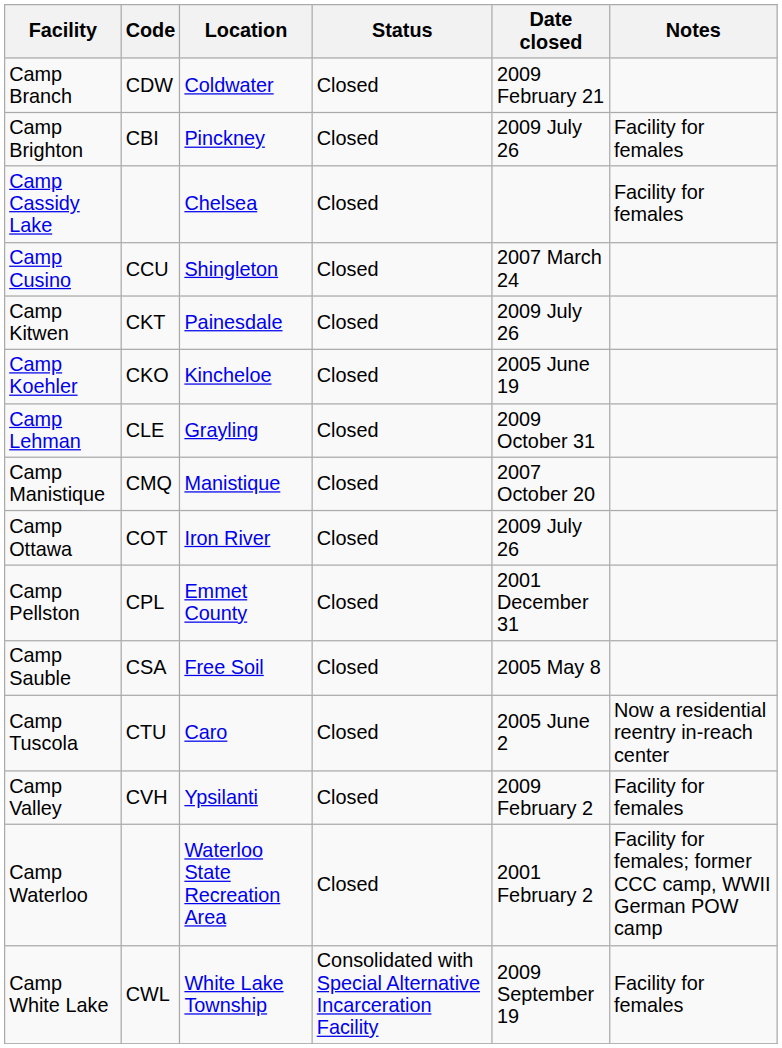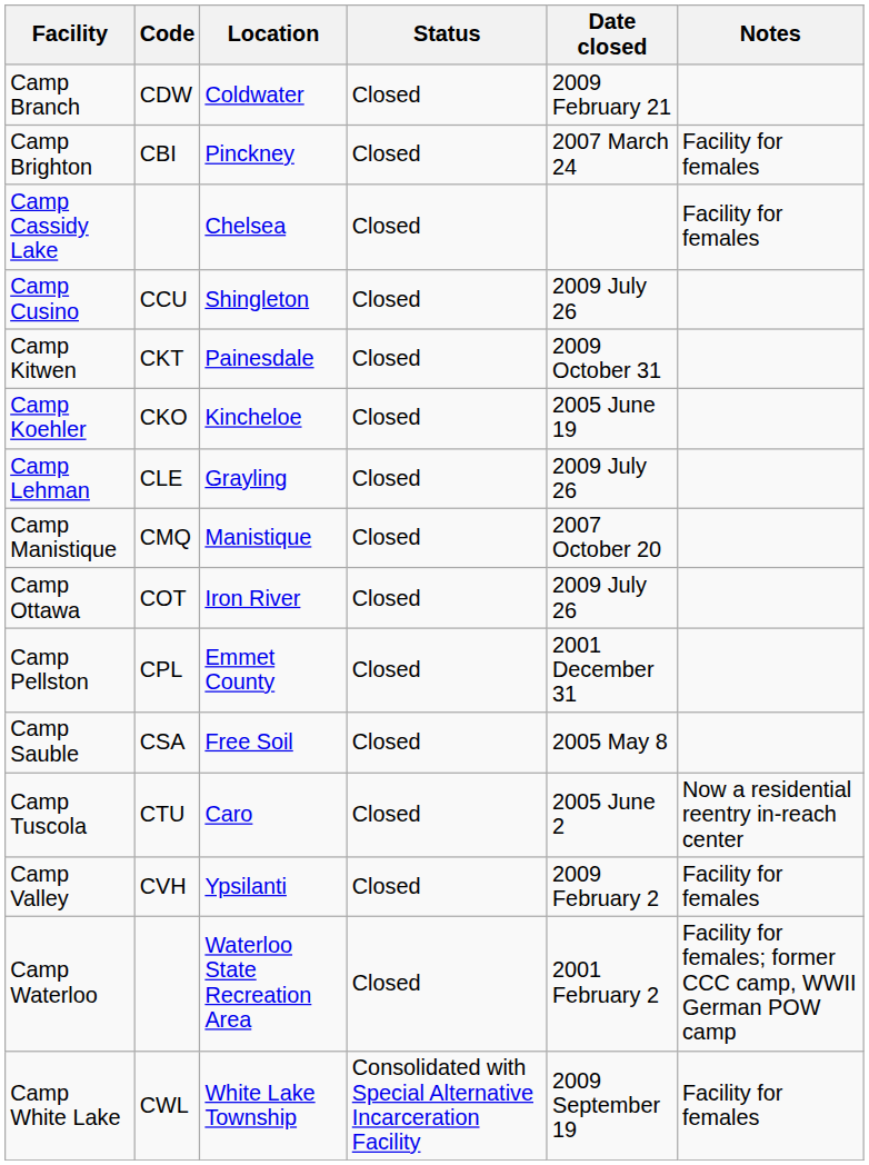 <table class="wikitable sortable" width="100%">
 <tr>
 <th>Facility</th>
 <th>Code</th>
 <th>Location</th>
 <th>Status</th>
 <th>Date closed</th>
 <th>Notes</th>
 </tr>
 <tr>
 <td>Camp Branch</td>
 <td>CDW</td>
 <td><a href='#'>Coldwater</a></td>
 <td>Closed</td>
 <td>2009 February 21</td>
 <td></td>
 </tr>
 <tr>
 <td>Camp Brighton</td>
 <td>CBI</td>
 <td><a href='#'>Pinckney</a></td>
 <td>Closed</td>
-<td>2009 July 26</td>
+<td>2007 March 24</td>
 <td>Facility for females</td>
 </tr>
 <tr>
 <td><a href='#'>Camp Cassidy Lake</a></td>
 <td></td>
 <td><a href='#'>Chelsea</a></td>
 <td>Closed</td>
 <td></td>
 <td>Facility for females</td>
 </tr>
 <tr>
 <td><a href='#'>Camp Cusino</a></td>
 <td>CCU</td>
 <td><a href='#'>Shingleton</a></td>
 <td>Closed</td>
-<td>2007 March 24</td>
+<td>2009 July 26</td>
 <td></td>
 </tr>
 <tr>
 <td>Camp Kitwen</td>
 <td>CKT</td>
 <td><a href='#'>Painesdale</a></td>
 <td>Closed</td>
-<td>2009 July 26</td>
+<td>2009 October 31</td>
 <td></td>
 </tr>
 <tr>
 <td><a href='#'>Camp Koehler</a></td>
 <td>CKO</td>
 <td><a href='#'>Kincheloe</a></td>
 <td>Closed</td>
 <td>2005 June 19</td>
 <td></td>
 </tr>
 <tr>
 <td><a href='#'>Camp Lehman</a></td>
 <td>CLE</td>
 <td><a href='#'>Grayling</a></td>
 <td>Closed</td>
-<td>2009 October 31</td>
+<td>2009 July 26</td>
 <td></td>
 </tr>
 <tr>
 <td>Camp Manistique</td>
 <td>CMQ</td>
 <td><a href='#'>Manistique</a></td>
 <td>Closed</td>
 <td>2007 October 20</td>
 <td></td>
 </tr>
 <tr>
 <td>Camp Ottawa</td>
 <td>COT</td>
 <td><a href='#'>Iron River</a></td>
 <td>Closed</td>
 <td>2009 July 26</td>
 <td></td>
 </tr>
 <tr>
 <td>Camp Pellston</td>
 <td>CPL</td>
 <td><a href='#'>Emmet County</a></td>
 <td>Closed</td>
 <td>2001 December 31</td>
 <td></td>
 </tr>
 <tr>
 <td>Camp Sauble</td>
 <td>CSA</td>
 <td><a href='#'>Free Soil</a></td>
 <td>Closed</td>
 <td>2005 May 8</td>
 <td></td>
 </tr>
 <tr>
 <td>Camp Tuscola</td>
 <td>CTU</td>
 <td><a href='#'>Caro</a></td>
 <td>Closed</td>
 <td>2005 June 2</td>
 <td>Now a residential reentry in-reach center</td>
 </tr>
 <tr>
 <td>Camp Valley</td>
 <td>CVH</td>
 <td><a href='#'>Ypsilanti</a></td>
 <td>Closed</td>
 <td>2009 February 2</td>
 <td>Facility for females</td>
 </tr>
 <tr>
 <td>Camp Waterloo</td>
 <td></td>
 <td><a href='#'>Waterloo State Recreation Area</a></td>
 <td>Closed</td>
 <td>2001 February 2</td>
 <td>Facility for females; former CCC camp, WWII German POW camp</td>
 </tr>
 <tr>
 <td>Camp White Lake</td>
 <td>CWL</td>
 <td><a href='#'>White Lake Township</a></td>
 <td>Consolidated with <a href='#'>Special Alternative Incarceration Facility</a></td>
 <td>2009 September 19</td>
 <td>Facility for females</td>
 </tr>
 </table>
